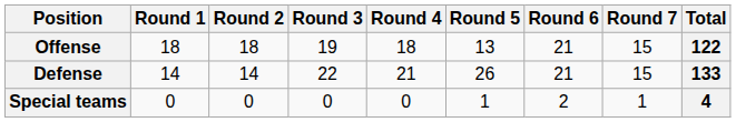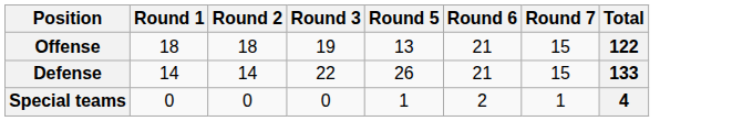 <table class="wikitable sortable" style="text-align:center">
 <tr>
 <th>Position</th>
 <th>Round 1</th>
 <th>Round 2</th>
 <th>Round 3</th>
-<th>Round 4</th>
 <th>Round 5</th>
 <th>Round 6</th>
 <th>Round 7</th>
 <th>Total</th>
 </tr>
 <tr>
 <th>Offense</th>
 <td>18</td>
 <td>18</td>
 <td>19</td>
-<td>18</td>
 <td>13</td>
 <td>21</td>
 <td>15</td>
 <td style="background:#f2f2f2;text-align:center"><strong>122</strong></td>
 </tr>
 <tr>
 <th>Defense</th>
 <td>14</td>
 <td>14</td>
 <td>22</td>
-<td>21</td>
 <td>26</td>
 <td>21</td>
 <td>15</td>
 <td style="background:#f2f2f2;text-align:center"><strong>133</strong></td>
 </tr>
 <tr>
 <th>Special teams</th>
 <td>0</td>
 <td>0</td>
 <td>0</td>
-<td>0</td>
 <td>1</td>
 <td>2</td>
 <td>1</td>
 <td style="background:#f2f2f2;text-align:center"><strong>4</strong></td>
 </tr>
 </table>
